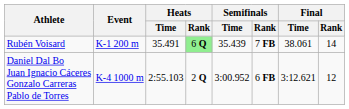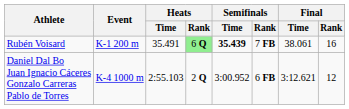 <table class=wikitable style="font-size:90%">
 <tr>
 <th rowspan="2">Athlete</th>
 <th rowspan="2">Event</th>
 <th colspan=2>Heats</th>
 <th colspan=2>Semifinals</th>
 <th colspan=2>Final</th>
 </tr>
 <tr style="font-size:95%">
 <th>Time</th>
 <th>Rank</th>
 <th>Time</th>
 <th>Rank</th>
 <th>Time</th>
 <th>Rank</th>
 </tr>
 <tr align=center>
 <td align=left><a href='#'>Rubén Voisard</a></td>
 <td align=left><a href='#'>K-1 200 m</a></td>
 <td>35.491</td>
 <td style="background: lightgreen;">6 <strong>Q</strong></td>
-<td>35.439</td>
+<td><strong>35.439</strong></td>
 <td>7 <strong>FB</strong></td>
 <td>38.061</td>
-<td>14</td>
+<td>16</td>
 </tr>
 <tr align=center>
 <td align=left><a href='#'>Daniel Dal Bo</a><br><a href='#'>Juan Ignacio Cáceres</a><br><a href='#'>Gonzalo Carreras</a><br><a href='#'>Pablo de Torres</a></td>
 <td align=left><a href='#'>K-4 1000 m</a></td>
 <td>2:55.103</td>
 <td>2 <strong>Q</strong></td>
 <td>3:00.952</td>
 <td>6 <strong>FB</strong></td>
 <td>3:12.621</td>
 <td>12</td>
 </tr>
 </table>
